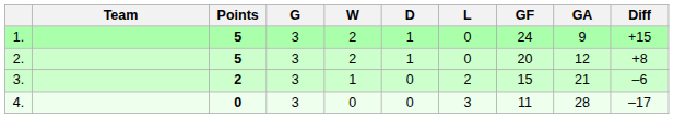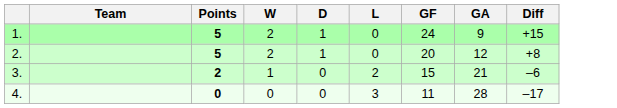 <table class=wikitable style="text-align:center">
 <tr bgcolor="#DCDCDC">
 <th width="25"></th>
 <th width="200">Team</th>
 <th width="60">Points</th>
-<th width="60">G</th>
 <th width="60">W</th>
 <th width="60">D</th>
 <th width="60">L</th>
 <th width="60">GF</th>
 <th width="60">GA</th>
 <th width="60">Diff</th>
 </tr>
 <tr bgcolor=#AAFFAA>
 <td>1.</td>
 <td align=left></td>
 <td><strong>5</strong></td>
-<td>3</td>
 <td>2</td>
 <td>1</td>
 <td>0</td>
 <td>24</td>
 <td>9</td>
 <td>+15</td>
 </tr>
 <tr bgcolor=#CCFFCC>
 <td>2.</td>
 <td align=left></td>
 <td><strong>5</strong></td>
-<td>3</td>
 <td>2</td>
 <td>1</td>
 <td>0</td>
 <td>20</td>
 <td>12</td>
 <td>+8</td>
 </tr>
 <tr bgcolor=#CCFFCC>
 <td>3.</td>
 <td align=left></td>
 <td><strong>2</strong></td>
-<td>3</td>
 <td>1</td>
 <td>0</td>
 <td>2</td>
 <td>15</td>
 <td>21</td>
 <td>–6</td>
 </tr>
 <tr bgcolor=#EEFFEE>
 <td>4.</td>
 <td align=left></td>
 <td><strong>0</strong></td>
-<td>3</td>
 <td>0</td>
 <td>0</td>
 <td>3</td>
 <td>11</td>
 <td>28</td>
 <td>–17</td>
 </tr>
 </table>
